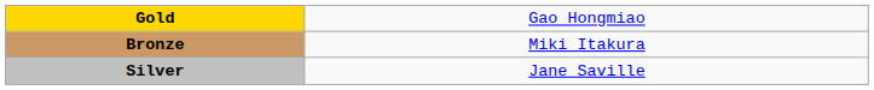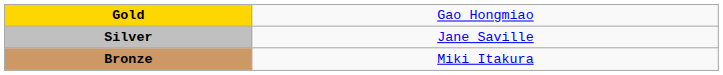 <table class="wikitable" style="text-align:center; " width="35%">
 <tr>
 <td bgcolor="gold"><strong>Gold</strong></td>
 <td><a href='#'>Gao Hongmiao</a><br>  <small><em></em></small></td>
 </tr>
 <tr>
+<td bgcolor="silver"><strong>Silver</strong></td>
+<td><a href='#'>Jane Saville</a><br>  <small><em></em></small></td>
+</tr>
+<tr>
 <td bgcolor="CC9966"><strong>Bronze</strong></td>
 <td><a href='#'>Miki Itakura</a><br>  <small><em></em></small></td>
 </tr>
-<tr>
-<td bgcolor="silver"><strong>Silver</strong></td>
-<td><a href='#'>Jane Saville</a><br>  <small><em></em></small></td>
-</tr>
 </table>
